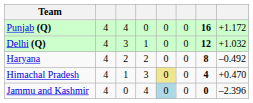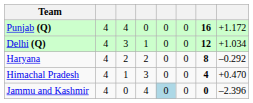 <table class="wikitable" style="text-align:center">
 <tr>
 <th style="width:140px;">Team</th>
 <th style="width:25px;"></th>
 <th style="width:25px;"></th>
 <th style="width:25px;"></th>
 <th style="width:25px;"></th>
 <th style="width:25px;"></th>
 <th style="width:25px;"></th>
 <th style="width:40px;"></th>
 </tr>
 <tr style="background:#cfc;">
 <td style="text-align:left"><a href='#'>Punjab</a> <strong>(Q)</strong></td>
 <td>4</td>
 <td>4</td>
 <td>0</td>
 <td>0</td>
 <td>0</td>
 <td><strong>16</strong></td>
 <td>+1.172</td>
 </tr>
 <tr style="background:#cfc;">
 <td style="text-align:left"><a href='#'>Delhi</a> <strong>(Q)</strong></td>
 <td>4</td>
 <td>3</td>
 <td>1</td>
 <td>0</td>
 <td>0</td>
 <td><strong>12</strong></td>
-<td>+1.032</td>
+<td>+1.034</td>
 </tr>
 <tr>
 <td style="text-align:left"><a href='#'>Haryana</a></td>
 <td>4</td>
 <td>2</td>
 <td>2</td>
 <td>0</td>
 <td>0</td>
 <td><strong>8</strong></td>
-<td>–0.492</td>
+<td>–0.292</td>
 </tr>
 <tr>
 <td style="text-align:left"><a href='#'>Himachal Pradesh</a></td>
 <td>4</td>
 <td>1</td>
 <td>3</td>
-<td style="background: khaki;">0</td>
+<td>0</td>
 <td>0</td>
 <td><strong>4</strong></td>
 <td>+0.470</td>
 </tr>
 <tr>
 <td style="text-align:left"><a href='#'>Jammu and Kashmir</a></td>
 <td>4</td>
 <td>0</td>
 <td>4</td>
 <td style="background: lightblue;">0</td>
 <td>0</td>
 <td><strong>0</strong></td>
 <td>–2.396</td>
 </tr>
 </table>
